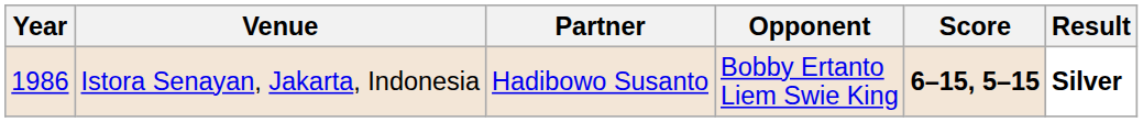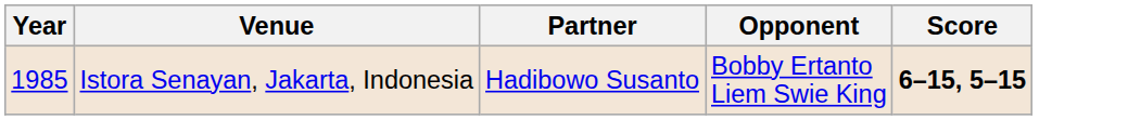 <table class="sortable wikitable" style="font-size: 90%">
 <tr>
 <th>Year</th>
 <th>Venue</th>
 <th>Partner</th>
 <th>Opponent</th>
 <th>Score</th>
-<th>Result</th>
 </tr>
 <tr style="background:#F3E6D7">
-<td align="center"><a href='#'>1986</a></td>
+<td align="center"><a href='#'>1985</a></td>
 <td align="left"><a href='#'>Istora Senayan</a>, <a href='#'>Jakarta</a>, Indonesia</td>
 <td align="left"> <a href='#'>Hadibowo Susanto</a></td>
 <td align="left"> <a href='#'>Bobby Ertanto</a><br> <a href='#'>Liem Swie King</a></td>
 <td align="left"><strong>6–15, 5–15</strong></td>
-<td style="text-align:left; background:white"> <strong>Silver</strong></td>
 </tr>
 </table>
